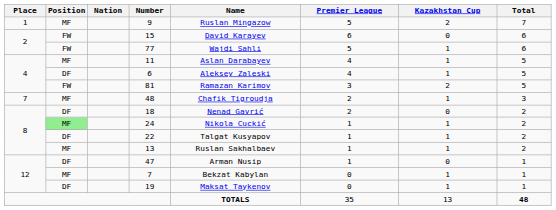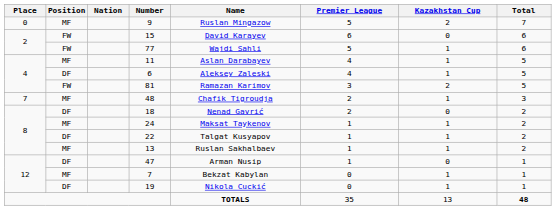 <table class="wikitable" style="font-size: 95%; text-align: center;">
 <tr>
 <th width=60>Place</th>
 <th width=60>Position</th>
 <th width=60>Nation</th>
 <th width=60>Number</th>
 <th width=200>Name</th>
 <th width=150><a href='#'>Premier League</a></th>
 <th width=150><a href='#'>Kazakhstan Cup</a></th>
 <th width=80>Total</th>
 </tr>
 <tr>
-<td>1</td>
+<td>0</td>
 <td>MF</td>
 <td></td>
 <td>9</td>
 <td><a href='#'>Ruslan Mingazow</a></td>
 <td>5</td>
 <td>2</td>
 <td>7</td>
 </tr>
 <tr>
 <td rowspan="2">2</td>
 <td>FW</td>
 <td></td>
 <td>15</td>
 <td><a href='#'>David Karayev</a></td>
 <td>6</td>
 <td>0</td>
 <td>6</td>
 </tr>
 <tr>
 <td>FW</td>
 <td></td>
 <td>77</td>
 <td><a href='#'>Wajdi Sahli</a></td>
 <td>5</td>
 <td>1</td>
 <td>6</td>
 </tr>
 <tr>
 <td rowspan="3">4</td>
 <td>MF</td>
 <td></td>
 <td>11</td>
 <td><a href='#'>Aslan Darabayev</a></td>
 <td>4</td>
 <td>1</td>
 <td>5</td>
 </tr>
 <tr>
 <td>DF</td>
 <td></td>
 <td>6</td>
 <td><a href='#'>Aleksey Zaleski</a></td>
 <td>4</td>
 <td>1</td>
 <td>5</td>
 </tr>
 <tr>
 <td>FW</td>
 <td></td>
 <td>81</td>
 <td><a href='#'>Ramazan Karimov</a></td>
 <td>3</td>
 <td>2</td>
 <td>5</td>
 </tr>
 <tr>
 <td>7</td>
 <td>MF</td>
 <td></td>
 <td>48</td>
 <td><a href='#'>Chafik Tigroudja</a></td>
 <td>2</td>
 <td>1</td>
 <td>3</td>
 </tr>
 <tr>
 <td rowspan="4">8</td>
 <td>DF</td>
 <td></td>
 <td>18</td>
 <td><a href='#'>Nenad Gavrić</a></td>
 <td>2</td>
 <td>0</td>
 <td>2</td>
 </tr>
 <tr>
-<td style="background: lightgreen;">MF</td>
+<td>MF</td>
 <td></td>
 <td>24</td>
-<td><a href='#'>Nikola Cuckić</a></td>
+<td><a href='#'>Maksat Taykenov</a></td>
 <td>1</td>
 <td>1</td>
 <td>2</td>
 </tr>
 <tr>
 <td>DF</td>
 <td></td>
 <td>22</td>
 <td>Talgat Kusyapov</td>
 <td>1</td>
 <td>1</td>
 <td>2</td>
 </tr>
 <tr>
 <td>MF</td>
 <td></td>
 <td>13</td>
 <td>Ruslan Sakhalbaev</td>
 <td>1</td>
 <td>1</td>
 <td>2</td>
 </tr>
 <tr>
 <td rowspan="3">12</td>
 <td>DF</td>
 <td></td>
 <td>47</td>
 <td>Arman Nusip</td>
 <td>1</td>
 <td>0</td>
 <td>1</td>
 </tr>
 <tr>
 <td>MF</td>
 <td></td>
 <td>7</td>
 <td>Bekzat Kabylan</td>
 <td>0</td>
 <td>1</td>
 <td>1</td>
 </tr>
 <tr>
 <td>DF</td>
 <td></td>
 <td>19</td>
-<td><a href='#'>Maksat Taykenov</a></td>
+<td><a href='#'>Nikola Cuckić</a></td>
 <td>0</td>
 <td>1</td>
 <td>1</td>
 </tr>
 <tr>
 <td colspan="4"></td>
 <td><strong>TOTALS</strong></td>
 <td>35</td>
 <td>13</td>
 <td><strong>48</strong></td>
 </tr>
 </table>
